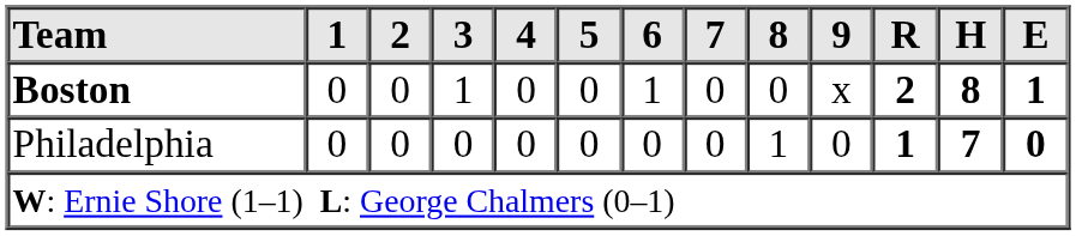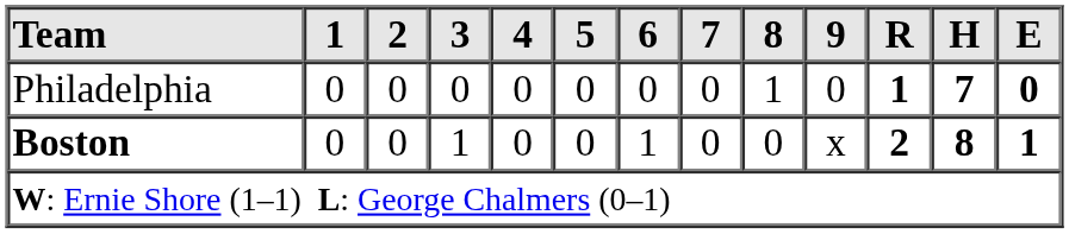 <table border=1 cellspacing=0 width=425 style="margin-left:3em;">
 <tr style="text-align:center; background-color:#e6e6e6;">
 <th align=left width=125>Team</th>
 <th width=25>1</th>
 <th width=25>2</th>
 <th width=25>3</th>
 <th width=25>4</th>
 <th width=25>5</th>
 <th width=25>6</th>
 <th width=25>7</th>
 <th width=25>8</th>
 <th width=25>9</th>
 <th width=25>R</th>
 <th width=25>H</th>
 <th width=25>E</th>
 </tr>
 <tr style="text-align:center;">
+<td align=left>Philadelphia</td>
+<td>0</td>
+<td>0</td>
+<td>0</td>
+<td>0</td>
+<td>0</td>
+<td>0</td>
+<td>0</td>
+<td>1</td>
+<td>0</td>
+<td><strong>1</strong></td>
+<td><strong>7</strong></td>
+<td><strong>0</strong></td>
+</tr>
+<tr style="text-align:center;">
 <td align=left><strong>Boston</strong></td>
 <td>0</td>
 <td>0</td>
 <td>1</td>
 <td>0</td>
 <td>0</td>
 <td>1</td>
 <td>0</td>
 <td>0</td>
 <td>x</td>
 <td><strong>2</strong></td>
 <td><strong>8</strong></td>
 <td><strong>1</strong></td>
 </tr>
-<tr style="text-align:center;">
-<td align=left>Philadelphia</td>
-<td>0</td>
-<td>0</td>
-<td>0</td>
-<td>0</td>
-<td>0</td>
-<td>0</td>
-<td>0</td>
-<td>1</td>
-<td>0</td>
-<td><strong>1</strong></td>
-<td><strong>7</strong></td>
-<td><strong>0</strong></td>
-</tr>
 <tr style="text-align:left;">
 <td colspan=13><small><strong>W</strong>: <a href='#'>Ernie Shore</a> (1–1)  <strong>L</strong>: <a href='#'>George Chalmers</a> (0–1)</small></td>
 </tr>
 </table>
